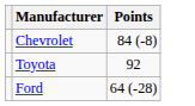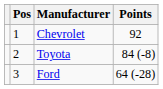 <table class="wikitable" style="font-size: 95%;">
 <tr>
 <th></th>
+<th>Pos</th>
 <th>Manufacturer</th>
 <th>Points</th>
 </tr>
 <tr>
 <td align="left"></td>
+<td>1</td>
 <td><a href='#'>Chevrolet</a></td>
+<td style="text-align:center;">92</td>
+</tr>
+<tr>
+<td align="left"></td>
+<td>2</td>
+<td><a href='#'>Toyota</a></td>
 <td style="text-align:right;">84 (-8)</td>
 </tr>
 <tr>
 <td align="left"></td>
-<td><a href='#'>Toyota</a></td>
-<td style="text-align:center;">92</td>
-</tr>
-<tr>
-<td align="left"></td>
+<td>3</td>
 <td><a href='#'>Ford</a></td>
 <td style="text-align:right;">64 (-28)</td>
 </tr>
 </table>
